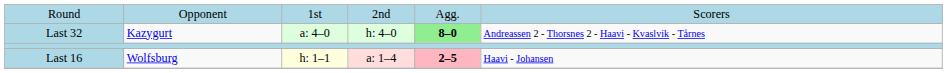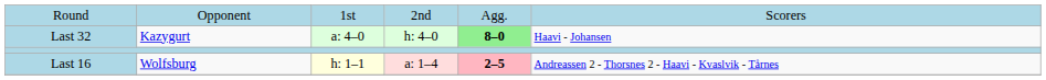 <table class="wikitable" style="text-align:center">
 <tr bgcolor=lightblue>
 <td width=150px>Round</td>
 <td width=200px>Opponent</td>
 <td width=80px>1st</td>
 <td width=80px>2nd</td>
 <td width=80px>Agg.</td>
 <td width=600px>Scorers</td>
 </tr>
 <tr>
 <td bgcolor=lightblue>Last 32</td>
 <td align=left> <a href='#'>Kazygurt</a></td>
 <td bgcolor="#ddffdd">a: 4–0</td>
 <td bgcolor="#ddffdd">h: 4–0</td>
 <td bgcolor=lightgreen><strong>8–0</strong></td>
-<td align=left><small><a href='#'>Andreassen</a> 2 -  <a href='#'>Thorsnes</a> 2 - <a href='#'>Haavi</a> - <a href='#'>Kvaslvik</a> - <a href='#'>Tårnes</a></small></td>
+<td align=left><small><a href='#'>Haavi</a> - <a href='#'>Johansen</a></small></td>
 </tr>
 <tr bgcolor=lightblue>
 <td colspan=6></td>
 </tr>
 <tr>
 <td bgcolor=lightblue>Last 16</td>
 <td align=left> <a href='#'>Wolfsburg</a></td>
 <td bgcolor="#ffffdd">h: 1–1</td>
 <td bgcolor="#ffdddd">a: 1–4</td>
 <td bgcolor=lightpink><strong>2–5</strong></td>
-<td align=left><small><a href='#'>Haavi</a> - <a href='#'>Johansen</a></small></td>
+<td align=left><small><a href='#'>Andreassen</a> 2 -  <a href='#'>Thorsnes</a> 2 - <a href='#'>Haavi</a> - <a href='#'>Kvaslvik</a> - <a href='#'>Tårnes</a></small></td>
 </tr>
 <tr>
 </tr>
 </table>
